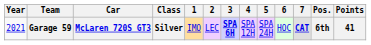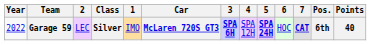 <table class="wikitable" border="1" style="text-align:center; font-size:85%;">
 <tr>
 <th>Year</th>
 <th>Team</th>
-<th>Car</th>
+<th>2</th>
 <th>Class</th>
 <th>1</th>
-<th>2</th>
+<th>Car</th>
 <th>3</th>
 <th>4</th>
 <th>5</th>
 <th>6</th>
 <th>7</th>
 <th>Pos.</th>
 <th>Points</th>
 </tr>
 <tr>
-<td><a href='#'>2021</a></td>
+<td><a href='#'>2022</a></td>
 <th nowrap>Garage 59</th>
-<th nowrap><a href='#'>McLaren 720S GT3</a></th>
+<td style="background:#EFCFFF;"><a href='#'>LEC</a><br></td>
 <th>Silver</th>
 <td style="background:#FFDF9F;"><a href='#'>IMO</a><br></td>
-<td style="background:#EFCFFF;"><a href='#'>LEC</a><br></td>
+<th nowrap><a href='#'>McLaren 720S GT3</a></th>
 <td style="background:#CFCFFF;"><strong><a href='#'>SPA<br>6H</a><br></strong></td>
 <td style="background:#EFCFFF;"><a href='#'>SPA<br>12H</a><br></td>
-<td style="background:#EFCFFF;"><a href='#'>SPA<br>24H</a><br></td>
+<td style="background:#EFCFFF;"><strong><a href='#'>SPA<br>24H</a><br></strong></td>
 <td style="background:#DFFFDF;"><a href='#'>HOC</a><br></td>
 <td style="background:#DFDFDF;"><strong><a href='#'>CAT</a></strong><br></td>
 <th>6th</th>
-<th>41</th>
+<th>40</th>
 </tr>
 </table>
